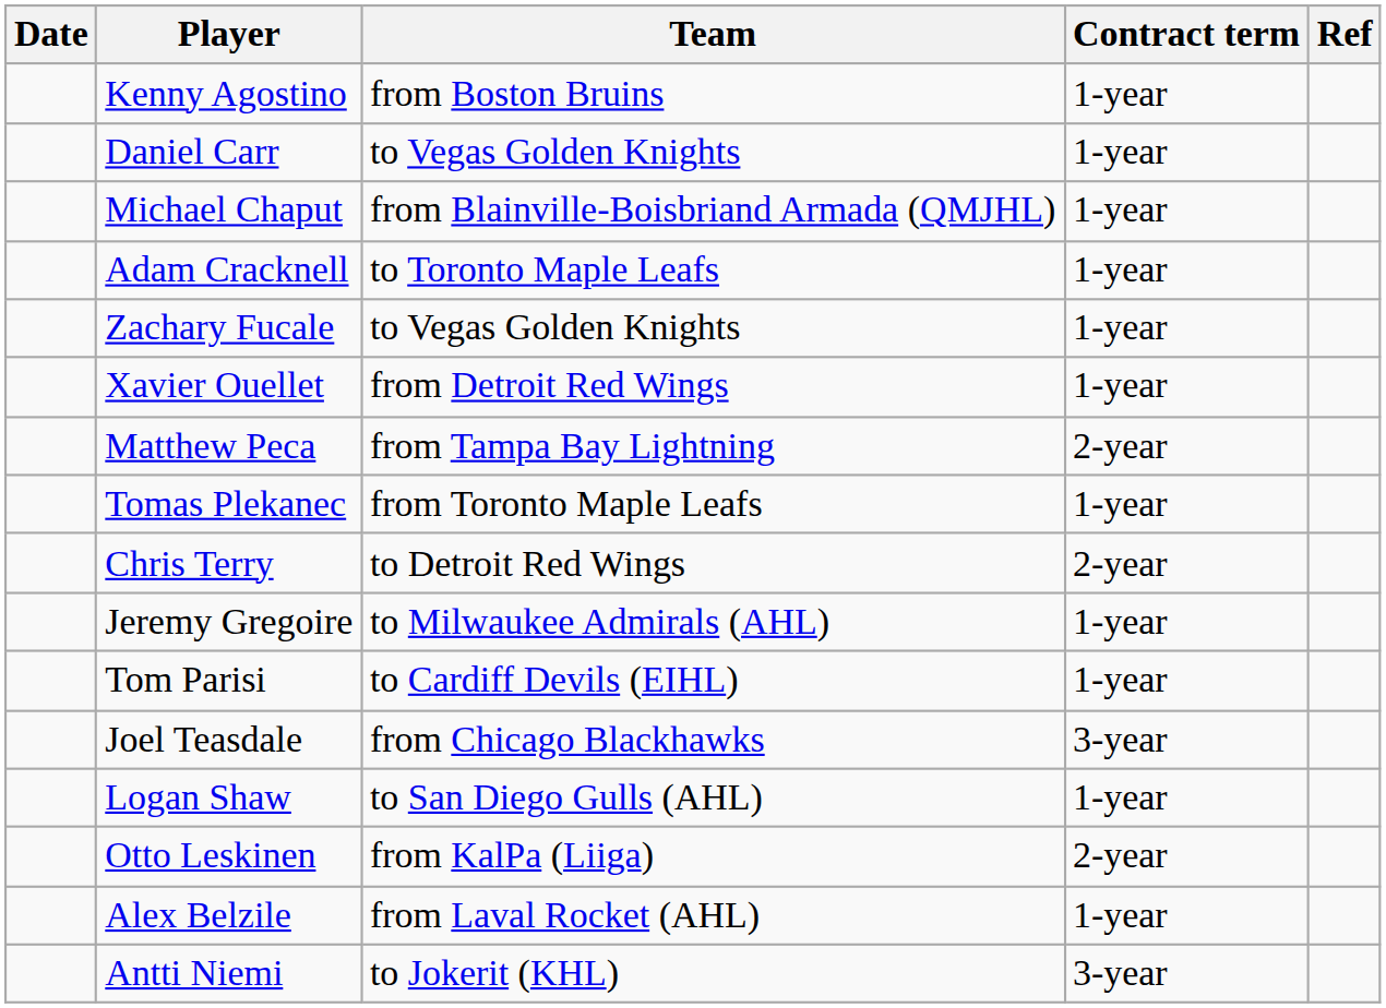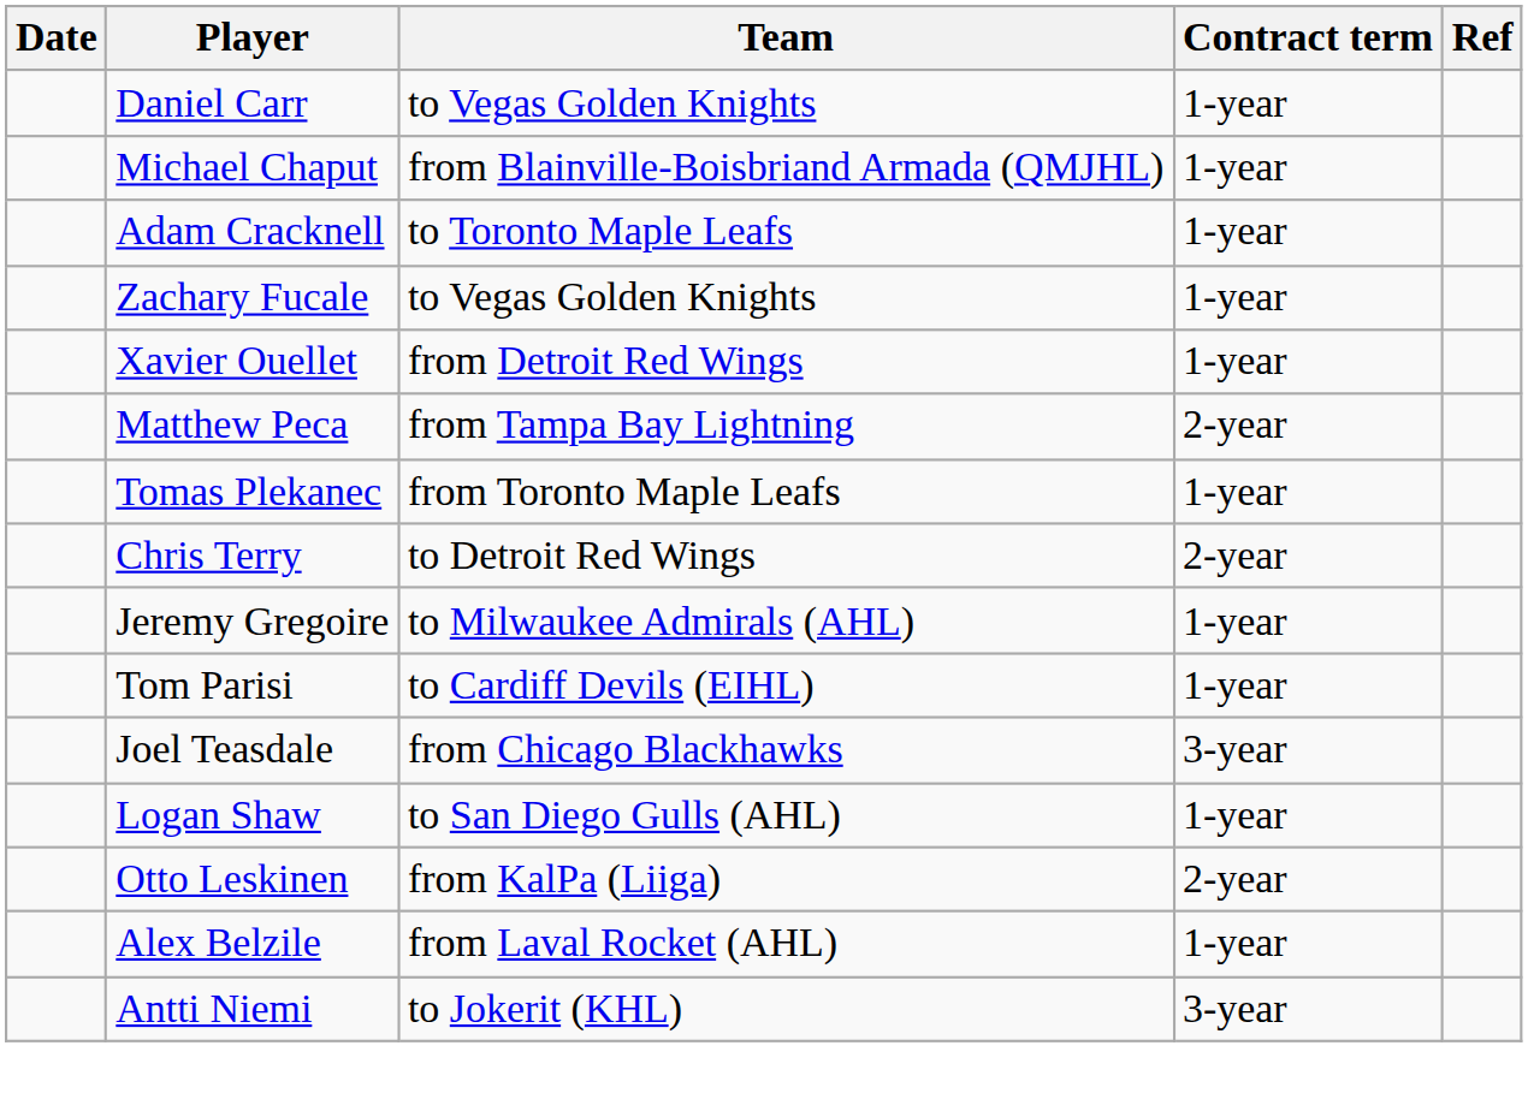 <table class="wikitable">
 <tr>
 <th>Date</th>
 <th>Player</th>
 <th>Team</th>
 <th>Contract term</th>
 <th>Ref</th>
-</tr>
-<tr>
-<td></td>
-<td><a href='#'>Kenny Agostino</a></td>
-<td>from <a href='#'>Boston Bruins</a></td>
-<td>1-year</td>
-<td></td>
 </tr>
 <tr>
 <td></td>
 <td><a href='#'>Daniel Carr</a></td>
 <td>to <a href='#'>Vegas Golden Knights</a></td>
 <td>1-year</td>
 <td></td>
 </tr>
 <tr>
 <td></td>
 <td><a href='#'>Michael Chaput</a></td>
 <td>from <a href='#'>Blainville-Boisbriand Armada</a> (<a href='#'>QMJHL</a>)</td>
 <td>1-year</td>
 <td></td>
 </tr>
 <tr>
 <td></td>
 <td><a href='#'>Adam Cracknell</a></td>
 <td>to <a href='#'>Toronto Maple Leafs</a></td>
 <td>1-year</td>
 <td></td>
 </tr>
 <tr>
 <td></td>
 <td><a href='#'>Zachary Fucale</a></td>
 <td>to Vegas Golden Knights</td>
 <td>1-year</td>
 <td></td>
 </tr>
 <tr>
 <td></td>
 <td><a href='#'>Xavier Ouellet</a></td>
 <td>from <a href='#'>Detroit Red Wings</a></td>
 <td>1-year</td>
 <td></td>
 </tr>
 <tr>
 <td></td>
 <td><a href='#'>Matthew Peca</a></td>
 <td>from <a href='#'>Tampa Bay Lightning</a></td>
 <td>2-year</td>
 <td></td>
 </tr>
 <tr>
 <td></td>
 <td><a href='#'>Tomas Plekanec</a></td>
 <td>from Toronto Maple Leafs</td>
 <td>1-year</td>
 <td></td>
 </tr>
 <tr>
 <td></td>
 <td><a href='#'>Chris Terry</a></td>
 <td>to Detroit Red Wings</td>
 <td>2-year</td>
 <td></td>
 </tr>
 <tr>
 <td></td>
 <td>Jeremy Gregoire</td>
 <td>to <a href='#'>Milwaukee Admirals</a> (<a href='#'>AHL</a>)</td>
 <td>1-year</td>
 <td></td>
 </tr>
 <tr>
 <td></td>
 <td>Tom Parisi</td>
 <td>to <a href='#'>Cardiff Devils</a> (<a href='#'>EIHL</a>)</td>
 <td>1-year</td>
 <td></td>
 </tr>
 <tr>
 <td></td>
 <td>Joel Teasdale</td>
 <td>from <a href='#'>Chicago Blackhawks</a></td>
 <td>3-year</td>
 <td></td>
 </tr>
 <tr>
 <td></td>
 <td><a href='#'>Logan Shaw</a></td>
 <td>to <a href='#'>San Diego Gulls</a> (AHL)</td>
 <td>1-year</td>
 <td></td>
 </tr>
 <tr>
 <td></td>
 <td><a href='#'>Otto Leskinen</a></td>
 <td>from <a href='#'>KalPa</a> (<a href='#'>Liiga</a>)</td>
 <td>2-year</td>
 <td></td>
 </tr>
 <tr>
 <td></td>
 <td><a href='#'>Alex Belzile</a></td>
 <td>from <a href='#'>Laval Rocket</a> (AHL)</td>
 <td>1-year</td>
 <td></td>
 </tr>
 <tr>
 <td></td>
 <td><a href='#'>Antti Niemi</a></td>
 <td>to <a href='#'>Jokerit</a> (<a href='#'>KHL</a>)</td>
 <td>3-year</td>
 <td></td>
 </tr>
 </table>
